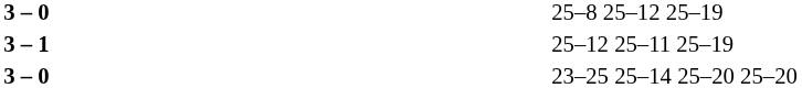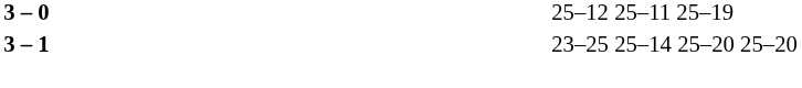 <table width=100% cellspacing=1>
 <tr>
 <th width=20%></th>
 <th width=12%></th>
 <th width=20%></th>
 <th width=33%></th>
 <td></td>
 </tr>
 <tr style=font-size:90%>
 <td align=right><strong></strong></td>
 <td align=center><strong>3 – 0</strong></td>
 <td></td>
-<td>25–8 25–12 25–19</td>
+<td>25–12 25–11 25–19</td>
 <td></td>
 </tr>
 <tr style=font-size:90%>
 <td align=right><strong></strong></td>
 <td align=center><strong>3 – 1</strong></td>
 <td></td>
-<td>25–12 25–11 25–19</td>
-<td></td>
-</tr>
-<tr style=font-size:90%>
-<td align=right><strong></strong></td>
-<td align=center><strong>3 – 0</strong></td>
-<td></td>
 <td>23–25 25–14 25–20 25–20</td>
 </tr>
 </table>
